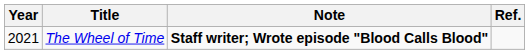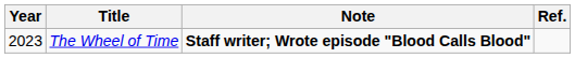 <table class="wikitable">
 <tr>
 <th>Year</th>
 <th>Title</th>
 <th>Note</th>
 <th>Ref.</th>
 </tr>
 <tr>
-<td>2021</td>
+<td>2023</td>
 <td><em><a href='#'>The Wheel of Time</a></em></td>
 <td><strong>Staff writer; Wrote episode "Blood Calls Blood"</strong></td>
 <td></td>
 </tr>
 </table>
